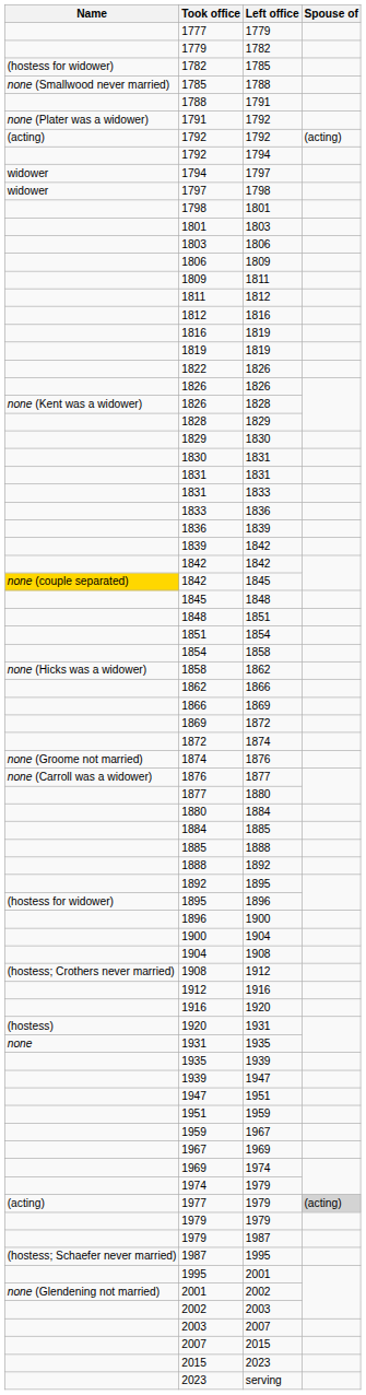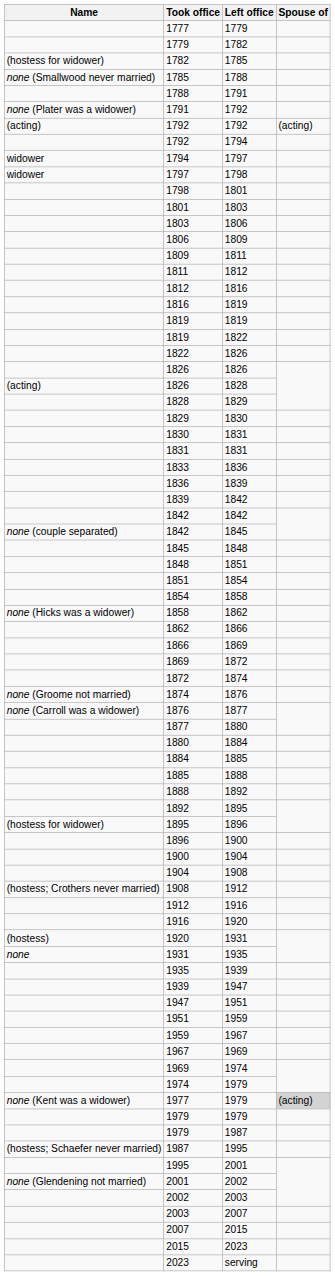 <table class="wikitable sortable sticky-header">
 <tr>
 <th>Name</th>
 <th>Took office</th>
 <th>Left office</th>
 <th>Spouse of</th>
 </tr>
 <tr>
 <td></td>
 <td>1777</td>
 <td>1779</td>
 <td></td>
 </tr>
 <tr>
 <td></td>
 <td>1779</td>
 <td>1782</td>
 <td></td>
 </tr>
 <tr>
 <td> (hostess for widower)</td>
 <td>1782</td>
 <td>1785</td>
 <td></td>
 </tr>
 <tr>
 <td><em>none</em> (Smallwood never married)</td>
 <td>1785</td>
 <td>1788</td>
 <td></td>
 </tr>
 <tr>
 <td></td>
 <td>1788</td>
 <td>1791</td>
 <td></td>
 </tr>
 <tr>
 <td><em>none</em> (Plater was a widower)</td>
 <td>1791</td>
 <td>1792</td>
 <td></td>
 </tr>
 <tr>
 <td> (acting)</td>
 <td>1792</td>
 <td>1792</td>
 <td> (acting)</td>
 </tr>
 <tr>
 <td></td>
 <td>1792</td>
 <td>1794</td>
 <td></td>
 </tr>
 <tr>
 <td>widower</td>
 <td>1794</td>
 <td>1797</td>
 <td></td>
 </tr>
 <tr>
 <td>widower</td>
 <td>1797</td>
 <td>1798</td>
 <td></td>
 </tr>
 <tr>
 <td></td>
 <td>1798</td>
 <td>1801</td>
 <td></td>
 </tr>
 <tr>
 <td></td>
 <td>1801</td>
 <td>1803</td>
 <td></td>
 </tr>
 <tr>
 <td></td>
 <td>1803</td>
 <td>1806</td>
 <td></td>
 </tr>
 <tr>
 <td></td>
 <td>1806</td>
 <td>1809</td>
 <td></td>
 </tr>
 <tr>
 <td></td>
 <td>1809</td>
 <td>1811</td>
 <td></td>
 </tr>
 <tr>
 <td></td>
 <td>1811</td>
 <td>1812</td>
 <td></td>
 </tr>
 <tr>
 <td></td>
 <td>1812</td>
 <td>1816</td>
 <td></td>
 </tr>
 <tr>
 <td></td>
 <td>1816</td>
 <td>1819</td>
 <td></td>
 </tr>
 <tr>
 <td></td>
 <td>1819</td>
 <td>1819</td>
 <td></td>
 </tr>
 <tr>
 <td></td>
+<td>1819</td>
+<td>1822</td>
+<td></td>
+</tr>
+<tr>
+<td></td>
 <td>1822</td>
 <td>1826</td>
 <td></td>
 </tr>
 <tr>
 <td></td>
 <td>1826</td>
 <td>1826</td>
 <td rowspan=3></td>
 </tr>
 <tr>
-<td><em>none</em> (Kent was a widower)</td>
+<td> (acting)</td>
 <td>1826</td>
 <td>1828</td>
 </tr>
 <tr>
 <td></td>
 <td>1828</td>
 <td>1829</td>
 </tr>
 <tr>
 <td></td>
 <td>1829</td>
 <td>1830</td>
 <td></td>
 </tr>
 <tr>
 <td></td>
 <td>1830</td>
 <td>1831</td>
 <td></td>
 </tr>
 <tr>
 <td></td>
 <td>1831</td>
 <td>1831</td>
 <td></td>
 </tr>
 <tr>
 <td></td>
-<td>1831</td>
-<td>1833</td>
-<td></td>
-</tr>
-<tr>
-<td></td>
 <td>1833</td>
 <td>1836</td>
 <td></td>
 </tr>
 <tr>
 <td></td>
 <td>1836</td>
 <td>1839</td>
 <td></td>
 </tr>
 <tr>
 <td></td>
 <td>1839</td>
 <td>1842</td>
 <td></td>
 </tr>
 <tr>
 <td></td>
 <td>1842</td>
 <td>1842</td>
 <td rowspan=2></td>
 </tr>
 <tr>
-<td style="background: gold;"><em>none</em> (couple separated)</td>
+<td><em>none</em> (couple separated)</td>
 <td>1842</td>
 <td>1845</td>
 </tr>
 <tr>
 <td></td>
 <td>1845</td>
 <td>1848</td>
 <td></td>
 </tr>
 <tr>
 <td></td>
 <td>1848</td>
 <td>1851</td>
 <td></td>
 </tr>
 <tr>
 <td></td>
 <td>1851</td>
 <td>1854</td>
 <td></td>
 </tr>
 <tr>
 <td></td>
 <td>1854</td>
 <td>1858</td>
 <td></td>
 </tr>
 <tr>
 <td><em>none</em> (Hicks was a widower)</td>
 <td>1858</td>
 <td>1862</td>
 <td></td>
 </tr>
 <tr>
 <td></td>
 <td>1862</td>
 <td>1866</td>
 <td></td>
 </tr>
 <tr>
 <td></td>
 <td>1866</td>
 <td>1869</td>
 <td></td>
 </tr>
 <tr>
 <td></td>
 <td>1869</td>
 <td>1872</td>
 <td></td>
 </tr>
 <tr>
 <td></td>
 <td>1872</td>
 <td>1874</td>
 <td></td>
 </tr>
 <tr>
 <td><em>none</em> (Groome not married)</td>
 <td>1874</td>
 <td>1876</td>
 <td></td>
 </tr>
 <tr>
 <td><em>none</em> (Carroll was a widower)</td>
 <td>1876</td>
 <td>1877</td>
 <td rowspan=2></td>
 </tr>
 <tr>
 <td></td>
 <td>1877</td>
 <td>1880</td>
 </tr>
 <tr>
 <td></td>
 <td>1880</td>
 <td>1884</td>
 <td></td>
 </tr>
 <tr>
 <td></td>
 <td>1884</td>
 <td>1885</td>
 <td></td>
 </tr>
 <tr>
 <td></td>
 <td>1885</td>
 <td>1888</td>
 <td></td>
 </tr>
 <tr>
 <td></td>
 <td>1888</td>
 <td>1892</td>
 <td></td>
 </tr>
 <tr>
 <td></td>
 <td>1892</td>
 <td>1895</td>
 <td rowspan=2></td>
 </tr>
 <tr>
 <td> (hostess for widower)</td>
 <td>1895</td>
 <td>1896</td>
 </tr>
 <tr>
 <td></td>
 <td>1896</td>
 <td>1900</td>
 <td></td>
 </tr>
 <tr>
 <td></td>
 <td>1900</td>
 <td>1904</td>
 <td></td>
 </tr>
 <tr>
 <td></td>
 <td>1904</td>
 <td>1908</td>
 <td></td>
 </tr>
 <tr>
 <td> (hostess; Crothers never married)</td>
 <td>1908</td>
 <td>1912</td>
 <td></td>
 </tr>
 <tr>
 <td></td>
 <td>1912</td>
 <td>1916</td>
 <td></td>
 </tr>
 <tr>
 <td></td>
 <td>1916</td>
 <td>1920</td>
 <td></td>
 </tr>
 <tr>
 <td> (hostess)</td>
 <td>1920</td>
 <td>1931</td>
 <td rowspan=2></td>
 </tr>
 <tr>
 <td><em>none</em></td>
 <td>1931</td>
 <td>1935</td>
 </tr>
 <tr>
 <td></td>
 <td>1935</td>
 <td>1939</td>
 <td></td>
 </tr>
 <tr>
 <td></td>
 <td>1939</td>
 <td>1947</td>
 <td></td>
 </tr>
 <tr>
 <td></td>
 <td>1947</td>
 <td>1951</td>
 <td></td>
 </tr>
 <tr>
 <td></td>
 <td>1951</td>
 <td>1959</td>
 <td></td>
 </tr>
 <tr>
 <td></td>
 <td>1959</td>
 <td>1967</td>
 <td></td>
 </tr>
 <tr>
 <td></td>
 <td>1967</td>
 <td>1969</td>
 <td></td>
 </tr>
 <tr>
 <td></td>
 <td>1969</td>
 <td>1974</td>
 <td rowspan=2></td>
 </tr>
 <tr>
 <td></td>
 <td>1974</td>
 <td>1979</td>
 </tr>
 <tr>
-<td> (acting)</td>
+<td><em>none</em> (Kent was a widower)</td>
 <td>1977</td>
 <td>1979</td>
 <td style="background: lightgrey;"> (acting)</td>
 </tr>
 <tr>
 <td></td>
 <td>1979</td>
 <td>1979</td>
 <td></td>
 </tr>
 <tr>
 <td></td>
 <td>1979</td>
 <td>1987</td>
 <td></td>
 </tr>
 <tr>
 <td> (hostess; Schaefer never married)</td>
 <td>1987</td>
 <td>1995</td>
 <td></td>
 </tr>
 <tr>
 <td></td>
 <td>1995</td>
 <td>2001</td>
 <td rowspan=3></td>
 </tr>
 <tr>
 <td><em>none</em> (Glendening not married)</td>
 <td>2001</td>
 <td>2002</td>
 </tr>
 <tr>
 <td></td>
 <td>2002</td>
 <td>2003</td>
 </tr>
 <tr>
 <td></td>
 <td>2003</td>
 <td>2007</td>
 <td></td>
 </tr>
 <tr>
 <td></td>
 <td>2007</td>
 <td>2015</td>
 <td></td>
 </tr>
 <tr>
 <td></td>
 <td>2015</td>
 <td>2023</td>
 <td></td>
 </tr>
 <tr>
 <td></td>
 <td>2023</td>
 <td>serving</td>
 <td></td>
 </tr>
 </table>
